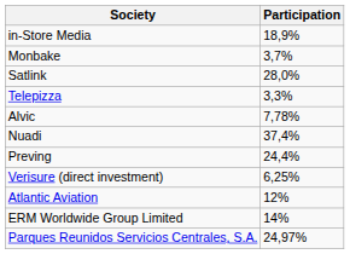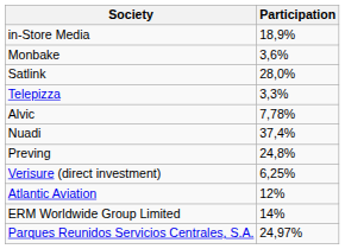 <table class="wikitable">
 <tr>
 <th>Society</th>
 <th>Participation</th>
 </tr>
 <tr>
 <td>in-Store Media</td>
 <td>18,9%</td>
 </tr>
 <tr>
 <td>Monbake</td>
-<td>3,7%</td>
+<td>3,6%</td>
 </tr>
 <tr>
 <td>Satlink</td>
 <td>28,0%</td>
 </tr>
 <tr>
 <td><a href='#'>Telepizza</a></td>
 <td>3,3%</td>
 </tr>
 <tr>
 <td>Alvic</td>
 <td>7,78%</td>
 </tr>
 <tr>
 <td>Nuadi</td>
 <td>37,4%</td>
 </tr>
 <tr>
 <td>Preving</td>
-<td>24,4%</td>
+<td>24,8%</td>
 </tr>
 <tr>
 <td><a href='#'>Verisure</a> (direct investment)</td>
 <td>6,25%</td>
 </tr>
 <tr>
 <td><a href='#'>Atlantic Aviation</a></td>
 <td>12%</td>
 </tr>
 <tr>
 <td>ERM Worldwide Group Limited</td>
 <td>14%</td>
 </tr>
 <tr>
 <td><a href='#'>Parques Reunidos Servicios Centrales, S.A.</a></td>
 <td>24,97%</td>
 </tr>
 </table>
